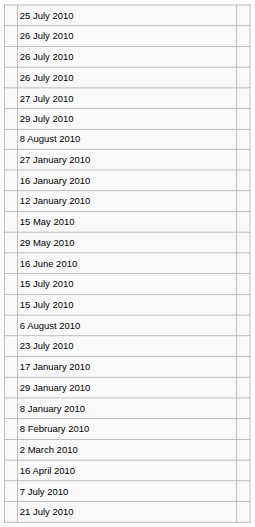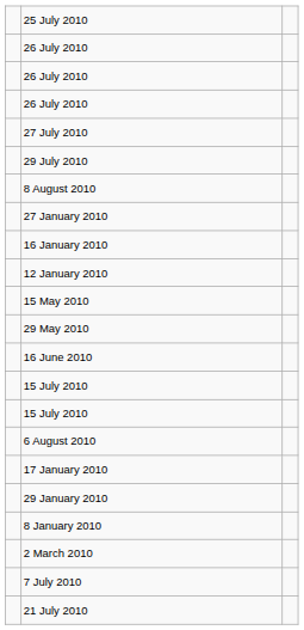 <table class="wikitable" style="font-size: 80%; float: left; width: 26em; margin-right: 1em; height: 700px">
 <tr>
 <td></td>
 <td>25 July 2010</td>
 <td></td>
 </tr>
 <tr>
 <td></td>
 <td>26 July 2010</td>
 <td></td>
 </tr>
 <tr>
 <td></td>
 <td>26 July 2010</td>
 <td></td>
 </tr>
 <tr>
 <td></td>
 <td>26 July 2010</td>
 <td></td>
 </tr>
 <tr>
 <td></td>
 <td>27 July 2010</td>
 <td></td>
 </tr>
 <tr>
 <td></td>
 <td>29 July 2010</td>
 <td></td>
 </tr>
 <tr>
 <td></td>
 <td>8 August 2010</td>
 <td></td>
 </tr>
 <tr>
 <td></td>
 <td>27 January 2010</td>
 <td></td>
 </tr>
 <tr>
 <td></td>
 <td>16 January 2010</td>
 <td></td>
 </tr>
 <tr>
 <td></td>
 <td>12 January 2010</td>
 <td></td>
 </tr>
 <tr>
 <td></td>
 <td>15 May 2010</td>
 <td></td>
 </tr>
 <tr>
 <td></td>
 <td>29 May 2010</td>
 <td></td>
 </tr>
 <tr>
 <td></td>
 <td>16 June 2010</td>
 <td></td>
 </tr>
 <tr>
 <td></td>
 <td>15 July 2010</td>
 <td></td>
 </tr>
 <tr>
 <td></td>
 <td>15 July 2010</td>
 <td></td>
 </tr>
 <tr>
 <td></td>
 <td>6 August 2010</td>
 <td></td>
 </tr>
 <tr>
 <td></td>
-<td>23 July 2010</td>
-<td></td>
-</tr>
-<tr>
-<td></td>
 <td>17 January 2010</td>
 <td></td>
 </tr>
 <tr>
 <td></td>
 <td>29 January 2010</td>
 <td></td>
 </tr>
 <tr>
 <td></td>
 <td>8 January 2010</td>
 <td></td>
 </tr>
 <tr>
 <td></td>
-<td>8 February 2010</td>
-<td></td>
-</tr>
-<tr>
-<td></td>
 <td>2 March 2010</td>
-<td></td>
-</tr>
-<tr>
-<td></td>
-<td>16 April 2010</td>
 <td></td>
 </tr>
 <tr>
 <td></td>
 <td>7 July 2010</td>
 <td></td>
 </tr>
 <tr>
 <td></td>
 <td>21 July 2010</td>
 <td></td>
 </tr>
 </table>
